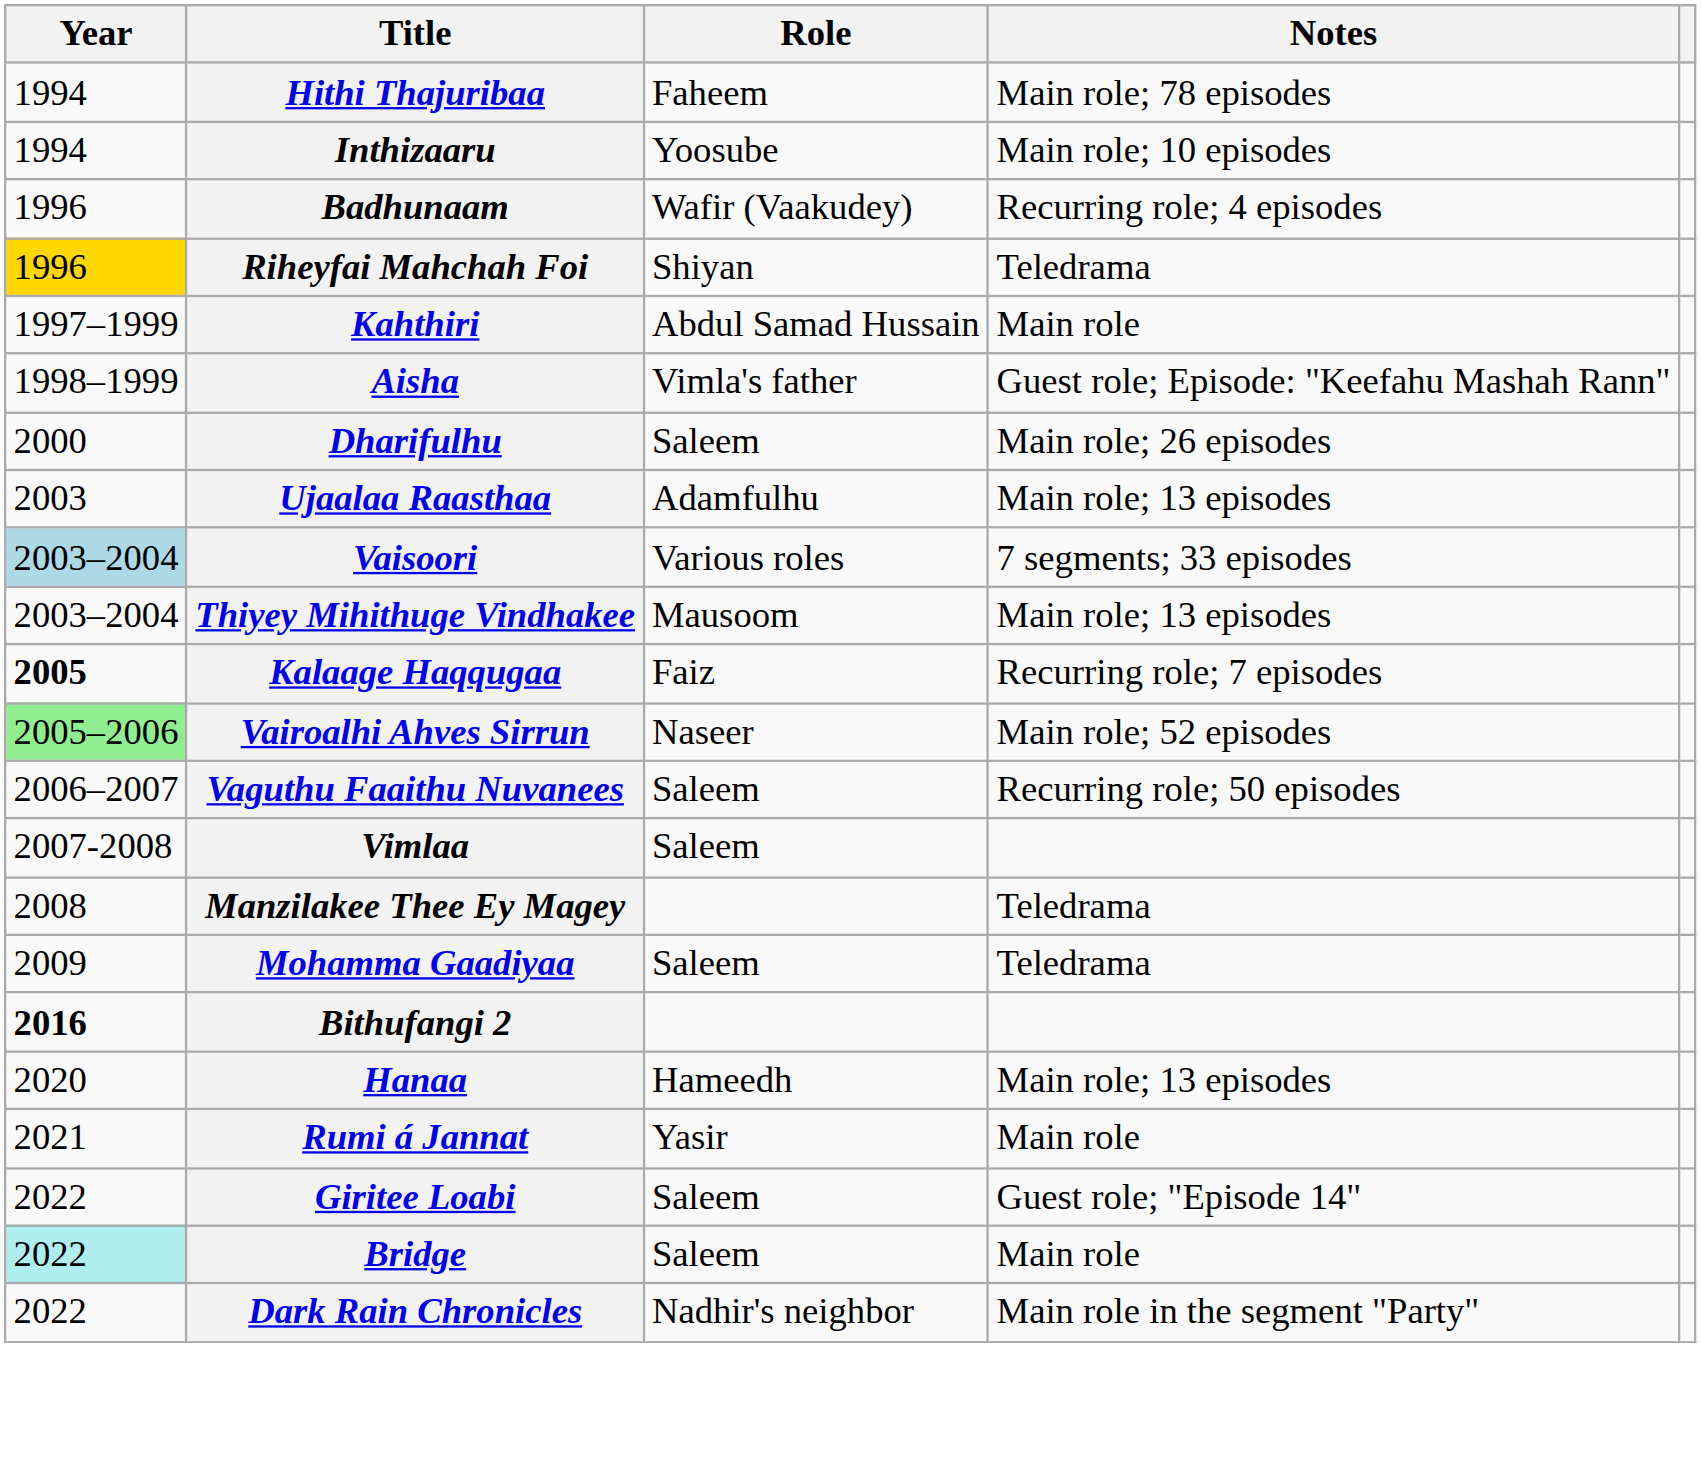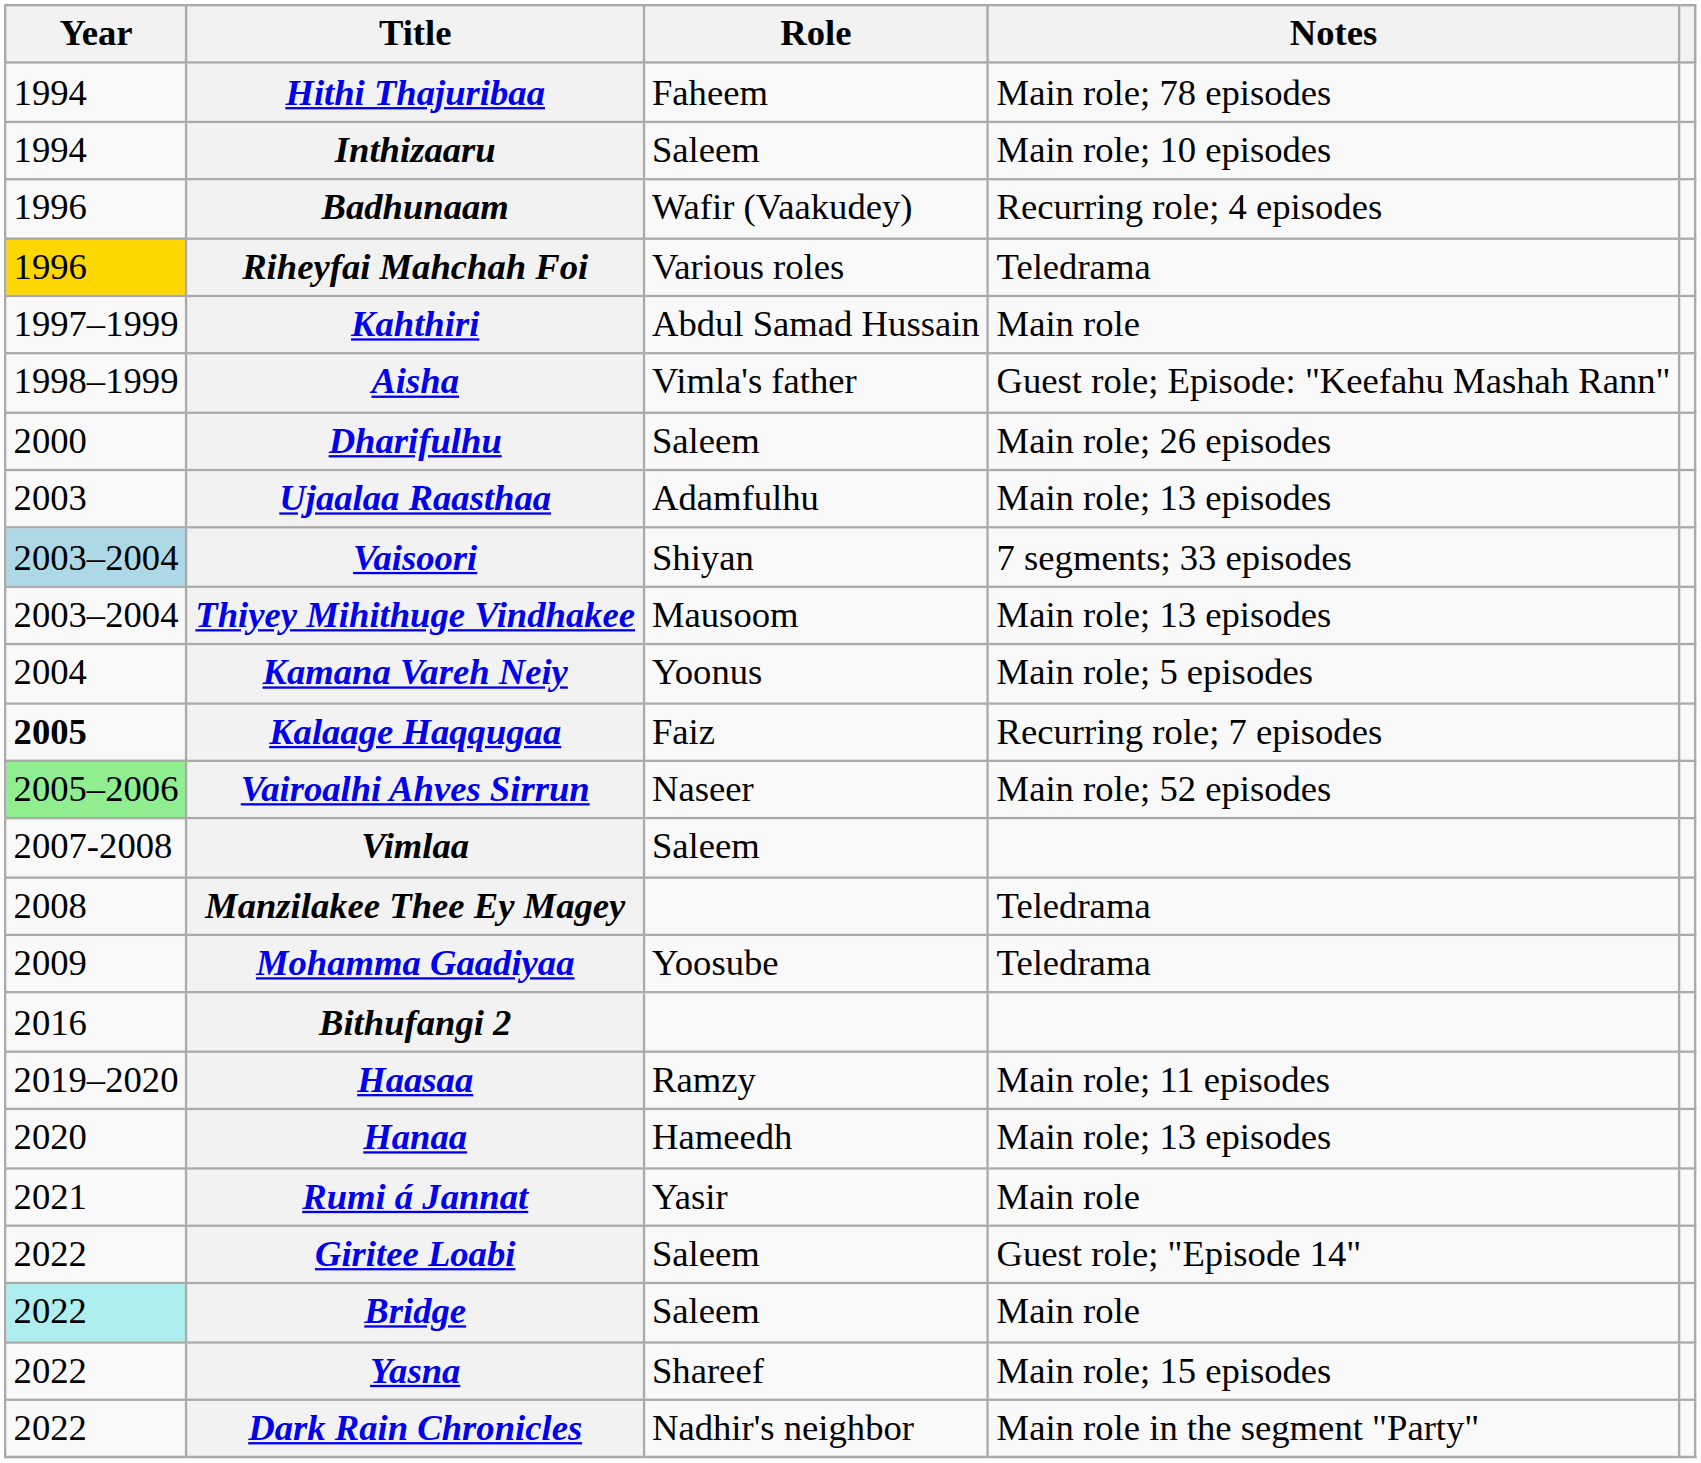 <table class="wikitable sortable plainrowheaders">
 <tr style="background:#ccc; text-align:center;">
 <th scope="col">Year</th>
 <th scope="col">Title</th>
 <th scope="col">Role</th>
 <th scope="col">Notes</th>
 <th scope="col" class="unsortable"></th>
 </tr>
 <tr>
 <td>1994</td>
 <th scope="row"><em><a href='#'>Hithi Thajuribaa</a></em></th>
 <td>Faheem</td>
 <td>Main role; 78 episodes</td>
 <td style="text-align: center;"></td>
 </tr>
 <tr>
 <td>1994</td>
 <th scope="row"><em>Inthizaaru</em></th>
-<td>Yoosube</td>
+<td>Saleem</td>
 <td>Main role; 10 episodes</td>
 <td></td>
 </tr>
 <tr>
 <td>1996</td>
 <th scope="row"><em>Badhunaam</em></th>
 <td>Wafir (Vaakudey)</td>
 <td>Recurring role; 4 episodes</td>
 <td></td>
 </tr>
 <tr>
 <td style="background: gold;">1996</td>
 <th scope="row"><em>Riheyfai Mahchah Foi</em></th>
-<td>Shiyan</td>
+<td>Various roles</td>
 <td>Teledrama</td>
 <td></td>
 </tr>
 <tr>
 <td>1997–1999</td>
 <th scope="row"><em><a href='#'>Kahthiri</a></em></th>
 <td>Abdul Samad Hussain</td>
 <td>Main role</td>
 <td style="text-align: center;"></td>
 </tr>
 <tr>
 <td>1998–1999</td>
 <th scope="row"><em><a href='#'>Aisha</a></em></th>
 <td>Vimla's father</td>
 <td>Guest role; Episode: "Keefahu Mashah Rann"</td>
 <td style="text-align: center;"></td>
 </tr>
 <tr>
 <td>2000</td>
 <th scope="row"><em><a href='#'>Dharifulhu</a></em></th>
 <td>Saleem</td>
 <td>Main role; 26 episodes</td>
 <td></td>
 </tr>
 <tr>
 <td>2003</td>
 <th scope="row"><em><a href='#'>Ujaalaa Raasthaa</a></em></th>
 <td>Adamfulhu</td>
 <td>Main role; 13 episodes</td>
 <td style="text-align: center;"></td>
 </tr>
 <tr>
 <td style="background: lightblue;">2003–2004</td>
 <th scope="row"><em><a href='#'>Vaisoori</a></em></th>
-<td>Various roles</td>
+<td>Shiyan</td>
 <td>7 segments; 33 episodes</td>
 <td style="text-align: center;"></td>
 </tr>
 <tr>
 <td>2003–2004</td>
 <th scope="row"><em><a href='#'>Thiyey Mihithuge Vindhakee</a></em></th>
 <td>Mausoom</td>
 <td>Main role; 13 episodes</td>
+<td style="text-align: center;"></td>
+</tr>
+<tr>
+<td>2004</td>
+<th scope="row"><em><a href='#'>Kamana Vareh Neiy</a></em></th>
+<td>Yoonus</td>
+<td>Main role; 5 episodes</td>
 <td style="text-align: center;"></td>
 </tr>
 <tr>
 <td><strong>2005</strong></td>
 <th scope="row"><em><a href='#'>Kalaage Haqqugaa</a></em></th>
 <td>Faiz</td>
 <td>Recurring role; 7 episodes</td>
 <td style="text-align: center;"></td>
 </tr>
 <tr>
 <td style="background: lightgreen;">2005–2006</td>
 <th scope="row"><em><a href='#'>Vairoalhi Ahves Sirrun</a></em></th>
 <td>Naseer</td>
 <td>Main role; 52 episodes</td>
-<td style="text-align: center;"></td>
-</tr>
-<tr>
-<td>2006–2007</td>
-<th scope="row"><em><a href='#'>Vaguthu Faaithu Nuvanees</a></em></th>
-<td>Saleem</td>
-<td>Recurring role; 50 episodes</td>
 <td style="text-align: center;"></td>
 </tr>
 <tr>
 <td>2007-2008</td>
 <th scope="row"><em>Vimlaa</em></th>
 <td>Saleem</td>
 <td></td>
 <td></td>
 </tr>
 <tr>
 <td>2008</td>
 <th scope="row"><em>Manzilakee Thee Ey Magey</em></th>
 <td></td>
 <td>Teledrama</td>
 <td></td>
 </tr>
 <tr>
 <td>2009</td>
 <th scope="row"><em><a href='#'>Mohamma Gaadiyaa</a></em></th>
-<td>Saleem</td>
+<td>Yoosube</td>
 <td>Teledrama</td>
 <td style="text-align: center;"></td>
 </tr>
 <tr>
-<td><strong>2016</strong></td>
+<td>2016</td>
 <th scope="row"><em>Bithufangi 2</em></th>
 <td></td>
 <td></td>
 <td></td>
+</tr>
+<tr>
+<td>2019–2020</td>
+<th scope="row"><em><a href='#'>Haasaa</a></em></th>
+<td>Ramzy</td>
+<td>Main role; 11 episodes</td>
+<td style="text-align: center;"></td>
 </tr>
 <tr>
 <td>2020</td>
 <th scope="row"><a href='#'><em>Hanaa</em></a></th>
 <td>Hameedh</td>
 <td>Main role; 13 episodes</td>
 <td style="text-align: center;"></td>
 </tr>
 <tr>
 <td>2021</td>
 <th scope="row"><em><a href='#'>Rumi á Jannat</a></em></th>
 <td>Yasir</td>
 <td>Main role</td>
 <td style="text-align: center;"></td>
 </tr>
 <tr>
 <td>2022</td>
 <th scope="row"><em><a href='#'>Giritee Loabi</a></em></th>
 <td>Saleem</td>
 <td>Guest role; "Episode 14"</td>
 <td style="text-align: center;"></td>
 </tr>
 <tr>
 <td style="background: paleturquoise;">2022</td>
 <th scope="row"><em><a href='#'>Bridge</a></em></th>
 <td>Saleem</td>
 <td>Main role</td>
 <td style="text-align: center;"></td>
 </tr>
 <tr>
 <td>2022</td>
+<th scope="row"><em><a href='#'>Yasna</a></em></th>
+<td>Shareef</td>
+<td>Main role; 15 episodes</td>
+<td style="text-align: center;"></td>
+</tr>
+<tr>
+<td>2022</td>
 <th scope="row"><em><a href='#'>Dark Rain Chronicles</a></em></th>
 <td>Nadhir's neighbor</td>
 <td>Main role in the segment "Party"</td>
 <td style="text-align: center;"></td>
 </tr>
 <tr>
 </tr>
 </table>
